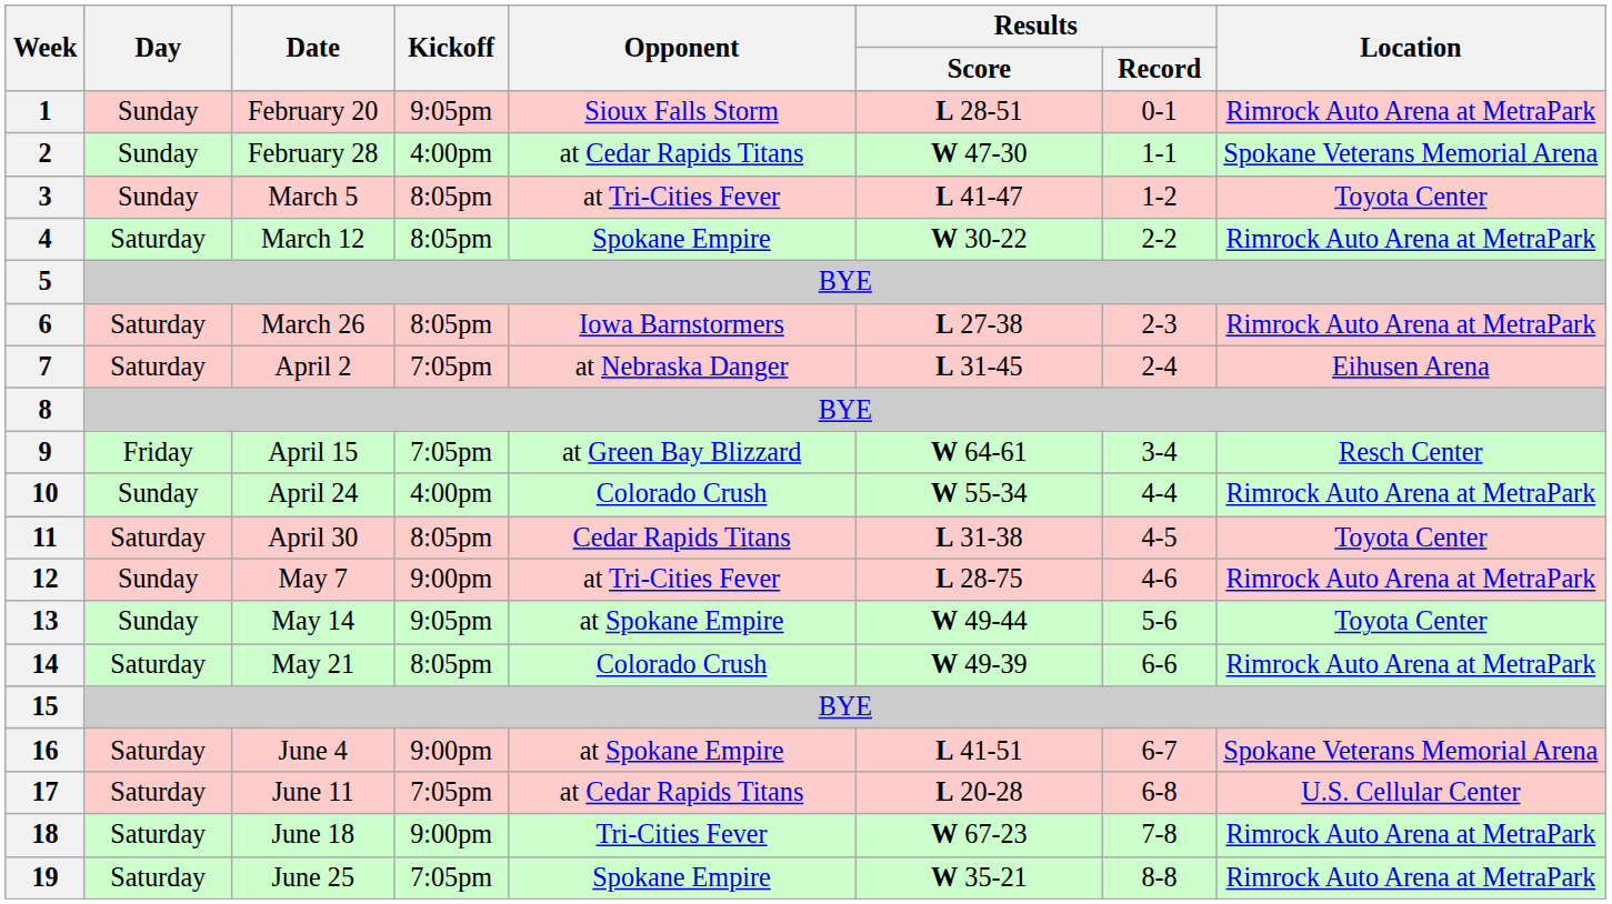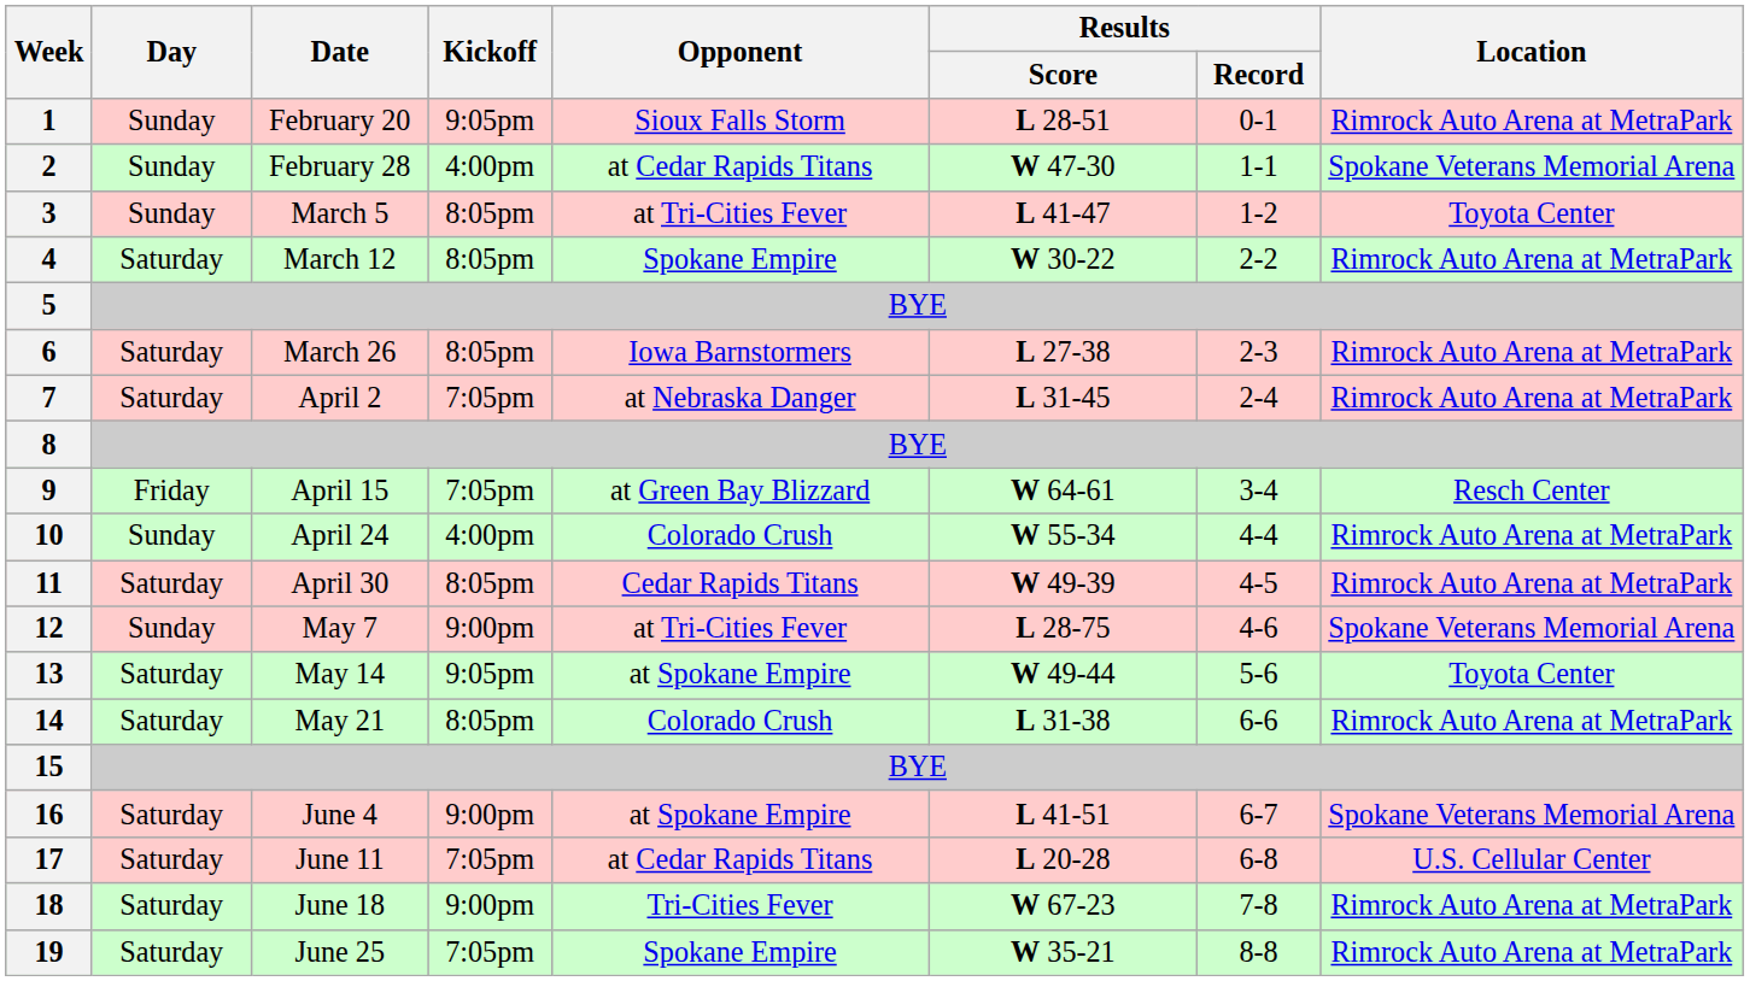 <table class="wikitable">
 <tr>
 <th rowspan="2" width="40">Week</th>
 <th rowspan="2" width="80">Day</th>
 <th rowspan="2" width="90">Date</th>
 <th rowspan="2" width="60">Kickoff</th>
 <th rowspan="2" width="200">Opponent</th>
 <th colspan="2" width="200">Results</th>
 <th rowspan="2" width="225">Location</th>
 </tr>
 <tr>
 <th width="140">Score</th>
 <th width="60">Record</th>
 </tr>
 <tr align="center" bgcolor="#FFCCCC">
 <th>1</th>
 <td>Sunday</td>
 <td>February 20</td>
 <td>9:05pm</td>
 <td><a href='#'>Sioux Falls Storm</a></td>
 <td><strong>L</strong> 28-51</td>
 <td>0-1</td>
 <td><a href='#'>Rimrock Auto Arena at MetraPark</a></td>
 </tr>
 <tr align="center" bgcolor="#CCFFCC">
 <th>2</th>
 <td>Sunday</td>
 <td>February 28</td>
 <td>4:00pm</td>
 <td>at <a href='#'>Cedar Rapids Titans</a></td>
 <td><strong>W</strong> 47-30</td>
 <td>1-1</td>
 <td><a href='#'>Spokane Veterans Memorial Arena</a></td>
 </tr>
 <tr align="center" bgcolor="#FFCCCC">
 <th>3</th>
 <td>Sunday</td>
 <td>March 5</td>
 <td>8:05pm</td>
 <td>at <a href='#'>Tri-Cities Fever</a></td>
 <td><strong>L</strong> 41-47</td>
 <td>1-2</td>
 <td><a href='#'>Toyota Center</a></td>
 </tr>
 <tr align="center" bgcolor="#CCFFCC">
 <th>4</th>
 <td>Saturday</td>
 <td>March 12</td>
 <td>8:05pm</td>
 <td><a href='#'>Spokane Empire</a></td>
 <td><strong>W</strong> 30-22</td>
 <td>2-2</td>
 <td><a href='#'>Rimrock Auto Arena at MetraPark</a></td>
 </tr>
 <tr align="center" bgcolor="#CCCCCC">
 <th>5</th>
 <td colSpan=7><a href='#'>BYE</a></td>
 </tr>
 <tr align="center" bgcolor="#FFCCCC">
 <th>6</th>
 <td>Saturday</td>
 <td>March 26</td>
 <td>8:05pm</td>
 <td><a href='#'>Iowa Barnstormers</a></td>
 <td><strong>L</strong> 27-38</td>
 <td>2-3</td>
 <td><a href='#'>Rimrock Auto Arena at MetraPark</a></td>
 </tr>
 <tr align="center" bgcolor="#FFCCCC">
 <th>7</th>
 <td>Saturday</td>
 <td>April 2</td>
 <td>7:05pm</td>
 <td>at <a href='#'>Nebraska Danger</a></td>
 <td><strong>L</strong> 31-45</td>
 <td>2-4</td>
-<td><a href='#'>Eihusen Arena</a></td>
+<td><a href='#'>Rimrock Auto Arena at MetraPark</a></td>
 </tr>
 <tr align="center" bgcolor="#CCCCCC">
 <th>8</th>
 <td colSpan=7><a href='#'>BYE</a></td>
 </tr>
 <tr align="center" bgcolor="#CCFFCC">
 <th>9</th>
 <td>Friday</td>
 <td>April 15</td>
 <td>7:05pm</td>
 <td>at <a href='#'>Green Bay Blizzard</a></td>
 <td><strong>W</strong> 64-61</td>
 <td>3-4</td>
 <td><a href='#'>Resch Center</a></td>
 </tr>
 <tr align="center" bgcolor="#CCFFCC">
 <th>10</th>
 <td>Sunday</td>
 <td>April 24</td>
 <td>4:00pm</td>
 <td><a href='#'>Colorado Crush</a></td>
 <td><strong>W</strong> 55-34</td>
 <td>4-4</td>
 <td><a href='#'>Rimrock Auto Arena at MetraPark</a></td>
 </tr>
 <tr align="center" bgcolor="#FFCCCC">
 <th>11</th>
 <td>Saturday</td>
 <td>April 30</td>
 <td>8:05pm</td>
 <td><a href='#'>Cedar Rapids Titans</a></td>
-<td><strong>L</strong> 31-38</td>
+<td><strong>W</strong> 49-39</td>
 <td>4-5</td>
-<td><a href='#'>Toyota Center</a></td>
+<td><a href='#'>Rimrock Auto Arena at MetraPark</a></td>
 </tr>
 <tr align="center" bgcolor="FFCCCC">
 <th>12</th>
 <td>Sunday</td>
 <td>May 7</td>
 <td>9:00pm</td>
 <td>at <a href='#'>Tri-Cities Fever</a></td>
 <td><strong>L</strong> 28-75</td>
 <td>4-6</td>
-<td><a href='#'>Rimrock Auto Arena at MetraPark</a></td>
+<td><a href='#'>Spokane Veterans Memorial Arena</a></td>
 </tr>
 <tr align="center" bgcolor="#CCFFCC">
 <th>13</th>
-<td>Sunday</td>
+<td>Saturday</td>
 <td>May 14</td>
 <td>9:05pm</td>
 <td>at <a href='#'>Spokane Empire</a></td>
 <td><strong>W</strong> 49-44</td>
 <td>5-6</td>
 <td><a href='#'>Toyota Center</a></td>
 </tr>
 <tr align="center" bgcolor="#CCFFCC">
 <th>14</th>
 <td>Saturday</td>
 <td>May 21</td>
 <td>8:05pm</td>
 <td><a href='#'>Colorado Crush</a></td>
-<td><strong>W</strong> 49-39</td>
+<td><strong>L</strong> 31-38</td>
 <td>6-6</td>
 <td><a href='#'>Rimrock Auto Arena at MetraPark</a></td>
 </tr>
 <tr align="center" bgcolor="#CCCCCC">
 <th>15</th>
 <td colSpan=7><a href='#'>BYE</a></td>
 </tr>
 <tr align="center" bgcolor="#FFCCCC">
 <th>16</th>
 <td>Saturday</td>
 <td>June 4</td>
 <td>9:00pm</td>
 <td>at <a href='#'>Spokane Empire</a></td>
 <td><strong>L</strong> 41-51</td>
 <td>6-7</td>
 <td><a href='#'>Spokane Veterans Memorial Arena</a></td>
 </tr>
 <tr align="center" bgcolor="#FFCCCC">
 <th>17</th>
 <td>Saturday</td>
 <td>June 11</td>
 <td>7:05pm</td>
 <td>at <a href='#'>Cedar Rapids Titans</a></td>
 <td><strong>L</strong> 20-28</td>
 <td>6-8</td>
 <td><a href='#'>U.S. Cellular Center</a></td>
 </tr>
 <tr align="center" bgcolor="#CCFFCC">
 <th>18</th>
 <td>Saturday</td>
 <td>June 18</td>
 <td>9:00pm</td>
 <td><a href='#'>Tri-Cities Fever</a></td>
 <td><strong>W</strong> 67-23</td>
 <td>7-8</td>
 <td><a href='#'>Rimrock Auto Arena at MetraPark</a></td>
 </tr>
 <tr align="center" bgcolor="#CCFFCC">
 <th>19</th>
 <td>Saturday</td>
 <td>June 25</td>
 <td>7:05pm</td>
 <td><a href='#'>Spokane Empire</a></td>
 <td><strong>W</strong> 35-21</td>
 <td>8-8</td>
 <td><a href='#'>Rimrock Auto Arena at MetraPark</a></td>
 </tr>
 </table>
